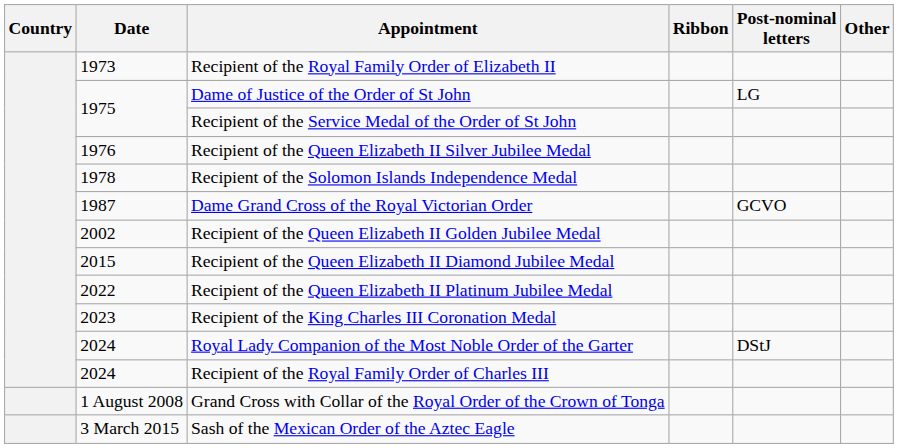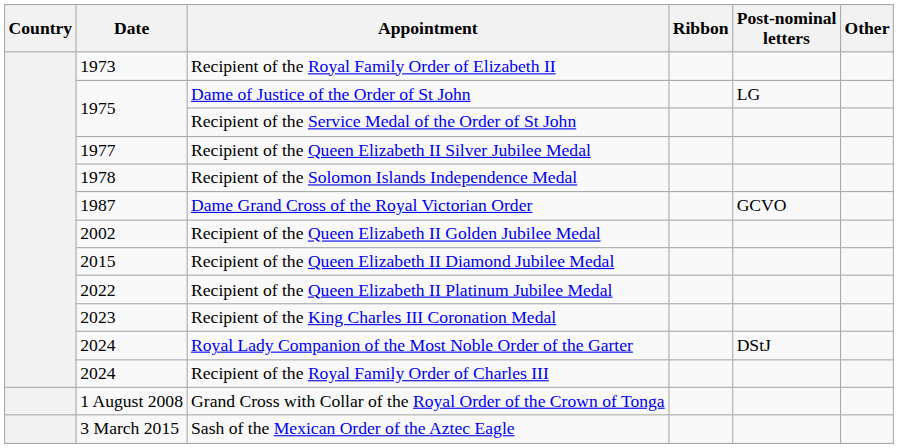 <table class="wikitable plainrowheaders">
 <tr>
 <th>Country</th>
 <th>Date</th>
 <th>Appointment</th>
 <th>Ribbon</th>
 <th>Post-nominal<br>letters</th>
 <th>Other</th>
 </tr>
 <tr>
 <th rowspan="12"></th>
 <td>1973</td>
 <td>Recipient of the <a href='#'>Royal Family Order of Elizabeth II</a></td>
 <td></td>
 <td></td>
 <td></td>
 </tr>
 <tr>
 <td rowspan="2">1975</td>
 <td><a href='#'>Dame of Justice of the Order of St John</a></td>
 <td></td>
 <td>LG</td>
 <td></td>
 </tr>
 <tr>
 <td>Recipient of the <a href='#'>Service Medal of the Order of St John</a></td>
 <td></td>
 <td></td>
 <td></td>
 </tr>
 <tr>
-<td>1976</td>
+<td>1977</td>
 <td>Recipient of the <a href='#'>Queen Elizabeth II Silver Jubilee Medal</a></td>
 <td></td>
 <td></td>
 <td></td>
 </tr>
 <tr>
 <td>1978</td>
 <td>Recipient of the <a href='#'>Solomon Islands Independence Medal</a></td>
 <td></td>
 <td></td>
 <td></td>
 </tr>
 <tr>
 <td>1987</td>
 <td><a href='#'>Dame Grand Cross of the Royal Victorian Order</a></td>
 <td></td>
 <td>GCVO</td>
 <td></td>
 </tr>
 <tr>
 <td>2002</td>
 <td>Recipient of the <a href='#'>Queen Elizabeth II Golden Jubilee Medal</a></td>
 <td></td>
 <td></td>
 <td></td>
 </tr>
 <tr>
 <td>2015</td>
 <td>Recipient of the <a href='#'>Queen Elizabeth II Diamond Jubilee Medal</a></td>
 <td></td>
 <td></td>
 <td></td>
 </tr>
 <tr>
 <td>2022</td>
 <td>Recipient of the <a href='#'>Queen Elizabeth II Platinum Jubilee Medal</a></td>
 <td></td>
 <td></td>
 <td></td>
 </tr>
 <tr>
 <td>2023</td>
 <td>Recipient of the <a href='#'>King Charles III Coronation Medal</a></td>
 <td></td>
 <td></td>
 <td></td>
 </tr>
 <tr>
 <td>2024</td>
 <td><a href='#'>Royal Lady Companion of the Most Noble Order of the Garter</a></td>
 <td></td>
 <td>DStJ</td>
 <td></td>
 </tr>
 <tr>
 <td>2024</td>
 <td>Recipient of the <a href='#'>Royal Family Order of Charles III</a></td>
 <td></td>
 <td></td>
 <td></td>
 </tr>
 <tr>
 <th></th>
 <td>1 August 2008</td>
 <td>Grand Cross with Collar of the <a href='#'>Royal Order of the Crown of Tonga</a></td>
 <td></td>
 <td></td>
 <td></td>
 </tr>
 <tr>
 <th></th>
 <td>3 March 2015</td>
 <td>Sash of the <a href='#'>Mexican Order of the Aztec Eagle</a></td>
 <td></td>
 <td></td>
 <td></td>
 </tr>
 </table>
